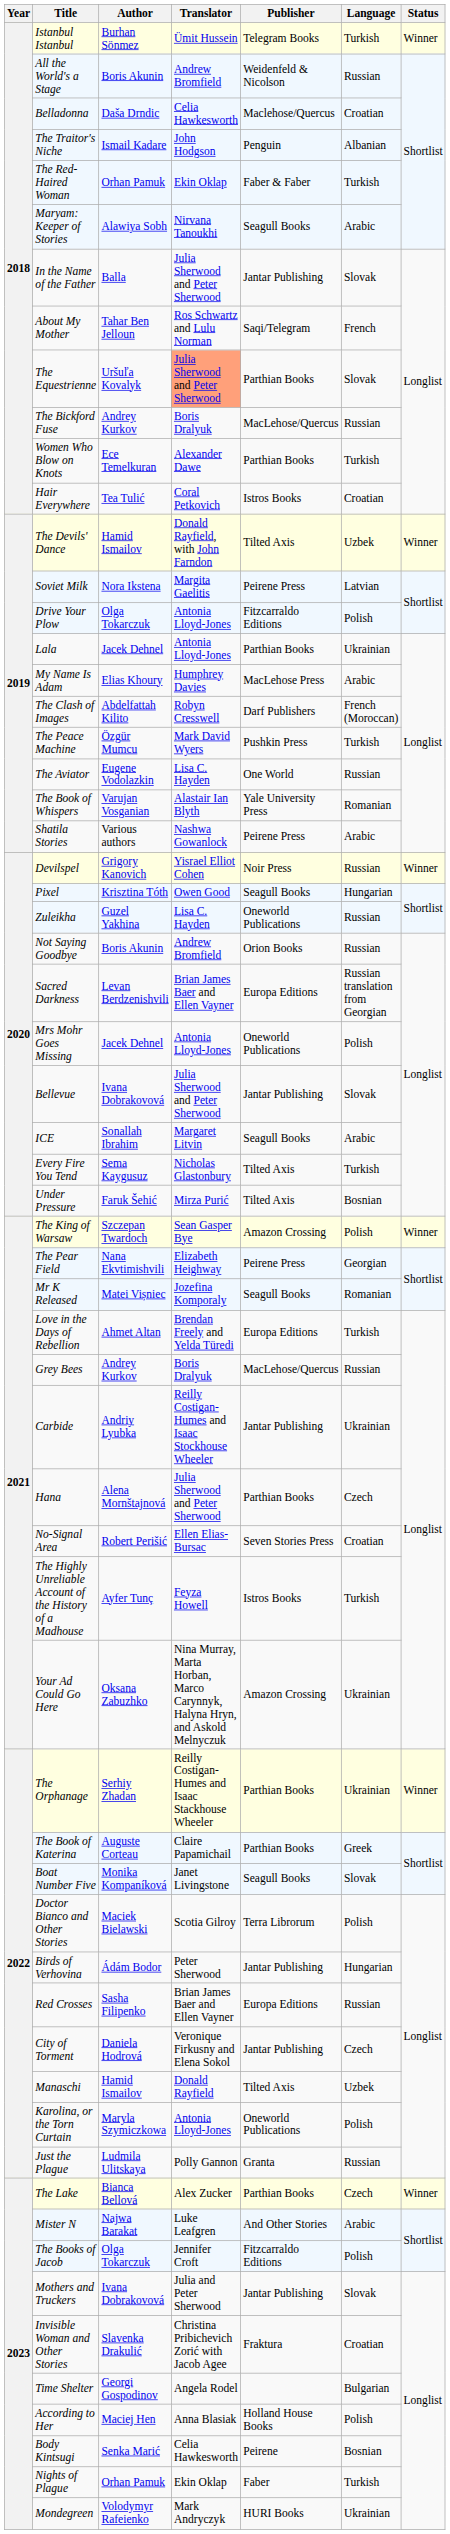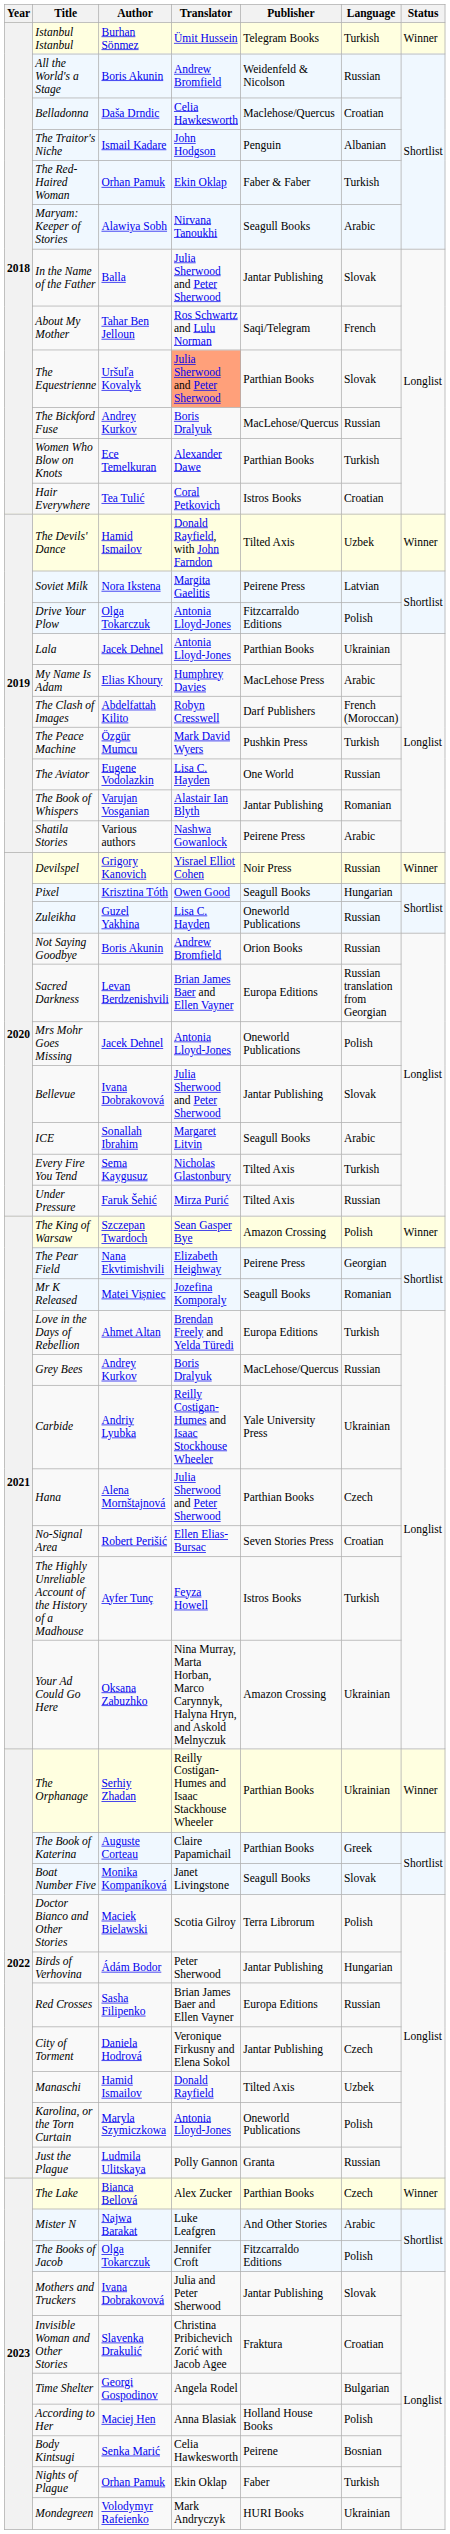 <table class="wikitable sortable">
 <tr>
 <th>Year</th>
 <th>Title</th>
 <th>Author</th>
 <th>Translator</th>
 <th>Publisher</th>
 <th>Language</th>
 <th>Status</th>
 </tr>
 <tr style="background:lightyellow">
 <th rowspan="12">2018</th>
 <td><em>Istanbul Istanbul</em> </td>
 <td><a href='#'>Burhan Sönmez</a></td>
 <td><a href='#'>Ümit Hussein</a></td>
 <td>Telegram Books</td>
 <td>Turkish</td>
 <td>Winner</td>
 </tr>
 <tr style="background:aliceblue">
 <td><em>All the World's a Stage</em></td>
 <td><a href='#'>Boris Akunin</a></td>
 <td><a href='#'>Andrew Bromfield</a></td>
 <td>Weidenfeld & Nicolson</td>
 <td>Russian</td>
 <td rowspan="5">Shortlist</td>
 </tr>
 <tr style="background:aliceblue">
 <td><em>Belladonna</em></td>
 <td><a href='#'>Daša Drndic</a></td>
 <td><a href='#'>Celia Hawkesworth</a></td>
 <td>Maclehose/Quercus</td>
 <td>Croatian</td>
 </tr>
 <tr style="background:aliceblue">
 <td><em>The Traitor's Niche</em></td>
 <td><a href='#'>Ismail Kadare</a></td>
 <td><a href='#'>John Hodgson</a></td>
 <td>Penguin</td>
 <td>Albanian</td>
 </tr>
 <tr style="background:aliceblue">
 <td><em>The Red-Haired Woman</em></td>
 <td><a href='#'>Orhan Pamuk</a></td>
 <td><a href='#'>Ekin Oklap</a></td>
 <td>Faber & Faber</td>
 <td>Turkish</td>
 </tr>
 <tr style="background:aliceblue">
 <td><em>Maryam: Keeper of Stories</em></td>
 <td><a href='#'>Alawiya Sobh</a></td>
 <td><a href='#'>Nirvana Tanoukhi</a></td>
 <td>Seagull Books</td>
 <td>Arabic</td>
 </tr>
 <tr>
 <td><em>In the Name of the Father</em></td>
 <td><a href='#'>Balla</a></td>
 <td><a href='#'>Julia Sherwood</a> and <a href='#'>Peter Sherwood</a></td>
 <td>Jantar Publishing</td>
 <td>Slovak</td>
 <td rowspan="6">Longlist</td>
 </tr>
 <tr>
 <td><em>About My Mother</em></td>
 <td><a href='#'>Tahar Ben Jelloun</a></td>
 <td><a href='#'>Ros Schwartz</a> and <a href='#'>Lulu Norman</a></td>
 <td>Saqi/Telegram</td>
 <td>French</td>
 </tr>
 <tr>
 <td><em>The Equestrienne</em></td>
 <td><a href='#'>Uršuľa Kovalyk</a></td>
 <td style="background: lightsalmon;"><a href='#'>Julia Sherwood</a> and <a href='#'>Peter Sherwood</a></td>
 <td>Parthian Books</td>
 <td>Slovak</td>
 </tr>
 <tr>
 <td><em>The Bickford Fuse</em></td>
 <td><a href='#'>Andrey Kurkov</a></td>
 <td><a href='#'>Boris Dralyuk</a></td>
 <td>MacLehose/Quercus</td>
 <td>Russian</td>
 </tr>
 <tr>
 <td><em>Women Who Blow on Knots</em></td>
 <td><a href='#'>Ece Temelkuran</a></td>
 <td><a href='#'>Alexander Dawe</a></td>
 <td>Parthian Books</td>
 <td>Turkish</td>
 </tr>
 <tr>
 <td><em>Hair Everywhere</em></td>
 <td><a href='#'>Tea Tulić</a></td>
 <td><a href='#'>Coral Petkovich</a></td>
 <td>Istros Books</td>
 <td>Croatian</td>
 </tr>
 <tr style="background:lightyellow">
 <th rowspan="10">2019</th>
 <td><em>The Devils' Dance</em> </td>
 <td><a href='#'>Hamid Ismailov</a></td>
 <td><a href='#'>Donald Rayfield</a>, with <a href='#'>John Farndon</a></td>
 <td>Tilted Axis</td>
 <td>Uzbek</td>
 <td>Winner</td>
 </tr>
 <tr style="background:aliceblue">
 <td><em>Soviet Milk</em></td>
 <td><a href='#'>Nora Ikstena</a></td>
 <td><a href='#'>Margita Gaelitis</a></td>
 <td>Peirene Press</td>
 <td>Latvian</td>
 <td rowspan="2">Shortlist</td>
 </tr>
 <tr style="background:aliceblue">
 <td><em>Drive Your Plow</em></td>
 <td><a href='#'>Olga Tokarczuk</a></td>
 <td><a href='#'>Antonia Lloyd-Jones</a></td>
 <td>Fitzcarraldo Editions</td>
 <td>Polish</td>
 </tr>
 <tr>
 <td><em>Lala</em></td>
 <td><a href='#'>Jacek Dehnel</a></td>
 <td><a href='#'>Antonia Lloyd-Jones</a></td>
 <td>Parthian Books</td>
 <td>Ukrainian</td>
 <td rowspan="7">Longlist</td>
 </tr>
 <tr>
 <td><em>My Name Is Adam</em></td>
 <td><a href='#'>Elias Khoury</a></td>
 <td><a href='#'>Humphrey Davies</a></td>
 <td>MacLehose Press</td>
 <td>Arabic</td>
 </tr>
 <tr>
 <td><em>The Clash of Images</em></td>
 <td><a href='#'>Abdelfattah Kilito</a></td>
 <td><a href='#'>Robyn Cresswell</a></td>
 <td>Darf Publishers</td>
 <td>French (Moroccan)</td>
 </tr>
 <tr>
 <td><em>The Peace Machine</em></td>
 <td><a href='#'>Özgür Mumcu</a></td>
 <td><a href='#'>Mark David Wyers</a></td>
 <td>Pushkin Press</td>
 <td>Turkish</td>
 </tr>
 <tr>
 <td><em>The Aviator</em></td>
 <td><a href='#'>Eugene Vodolazkin</a></td>
 <td><a href='#'>Lisa C. Hayden</a></td>
 <td>One World</td>
 <td>Russian</td>
 </tr>
 <tr>
 <td><em>The Book of Whispers</em></td>
 <td><a href='#'>Varujan Vosganian</a></td>
 <td><a href='#'>Alastair Ian Blyth</a></td>
-<td>Yale University Press</td>
+<td>Jantar Publishing</td>
 <td>Romanian</td>
 </tr>
 <tr>
 <td><em>Shatila Stories</em></td>
 <td>Various authors</td>
 <td><a href='#'>Nashwa Gowanlock</a></td>
 <td>Peirene Press</td>
 <td>Arabic</td>
 </tr>
 <tr style="background:lightyellow">
 <th rowspan="10">2020</th>
 <td><em>Devilspel</em> </td>
 <td><a href='#'>Grigory Kanovich</a></td>
 <td><a href='#'>Yisrael Elliot Cohen</a></td>
 <td>Noir Press</td>
 <td>Russian</td>
 <td>Winner</td>
 </tr>
 <tr style="background:aliceblue">
 <td><em>Pixel</em></td>
 <td><a href='#'>Krisztina Tóth</a></td>
 <td><a href='#'>Owen Good</a></td>
 <td>Seagull Books</td>
 <td>Hungarian</td>
 <td rowspan="2">Shortlist</td>
 </tr>
 <tr style="background:aliceblue">
 <td><em>Zuleikha</em></td>
 <td><a href='#'>Guzel Yakhina</a></td>
 <td><a href='#'>Lisa C. Hayden</a></td>
 <td>Oneworld Publications</td>
 <td>Russian</td>
 </tr>
 <tr>
 <td><em>Not Saying Goodbye</em></td>
 <td><a href='#'>Boris Akunin</a></td>
 <td><a href='#'>Andrew Bromfield</a></td>
 <td>Orion Books</td>
 <td>Russian</td>
 <td rowspan="7">Longlist</td>
 </tr>
 <tr>
 <td><em>Sacred Darkness</em></td>
 <td><a href='#'>Levan Berdzenishvili</a></td>
 <td><a href='#'>Brian James Baer</a> and <a href='#'>Ellen Vayner</a></td>
 <td>Europa Editions</td>
 <td>Russian translation from Georgian</td>
 </tr>
 <tr>
 <td><em>Mrs Mohr Goes Missing</em></td>
 <td><a href='#'>Jacek Dehnel</a></td>
 <td><a href='#'>Antonia Lloyd-Jones</a></td>
 <td>Oneworld Publications</td>
 <td>Polish</td>
 </tr>
 <tr>
 <td><em>Bellevue</em></td>
 <td><a href='#'>Ivana Dobrakovová</a></td>
 <td><a href='#'>Julia Sherwood</a> and <a href='#'>Peter Sherwood</a></td>
 <td>Jantar Publishing</td>
 <td>Slovak</td>
 </tr>
 <tr>
 <td><em>ICE</em></td>
 <td><a href='#'>Sonallah Ibrahim</a></td>
 <td><a href='#'>Margaret Litvin</a></td>
 <td>Seagull Books</td>
 <td>Arabic</td>
 </tr>
 <tr>
 <td><em>Every Fire You Tend</em></td>
 <td><a href='#'>Sema Kaygusuz</a></td>
 <td><a href='#'>Nicholas Glastonbury</a></td>
 <td>Tilted Axis</td>
 <td>Turkish</td>
 </tr>
 <tr>
 <td><em>Under Pressure</em></td>
 <td><a href='#'>Faruk Šehić</a></td>
 <td><a href='#'>Mirza Purić</a></td>
 <td>Tilted Axis</td>
-<td>Bosnian</td>
+<td>Russian</td>
 </tr>
 <tr style="background:lightyellow">
 <th rowspan="10">2021</th>
 <td><em>The King of Warsaw</em> </td>
 <td><a href='#'>Szczepan Twardoch</a></td>
 <td><a href='#'>Sean Gasper Bye</a></td>
 <td>Amazon Crossing</td>
 <td>Polish</td>
 <td>Winner</td>
 </tr>
 <tr style="background:aliceblue">
 <td><em>The Pear Field</em></td>
 <td><a href='#'>Nana Ekvtimishvili</a></td>
 <td><a href='#'>Elizabeth Heighway</a></td>
 <td>Peirene Press</td>
 <td>Georgian</td>
 <td rowspan="2">Shortlist</td>
 </tr>
 <tr style="background:aliceblue">
 <td><em>Mr K Released</em></td>
 <td><a href='#'>Matei Vișniec</a></td>
 <td><a href='#'>Jozefina Komporaly</a></td>
 <td>Seagull Books</td>
 <td>Romanian</td>
 </tr>
 <tr>
 <td><em>Love in the Days of Rebellion</em></td>
 <td><a href='#'>Ahmet Altan</a></td>
 <td><a href='#'>Brendan Freely</a> and <a href='#'>Yelda Türedi</a></td>
 <td>Europa Editions</td>
 <td>Turkish</td>
 <td rowspan="7">Longlist</td>
 </tr>
 <tr>
 <td><em>Grey Bees</em></td>
 <td><a href='#'>Andrey Kurkov</a></td>
 <td><a href='#'>Boris Dralyuk</a></td>
 <td>MacLehose/Quercus</td>
 <td>Russian</td>
 </tr>
 <tr>
 <td><em>Carbide</em></td>
 <td><a href='#'>Andriy Lyubka</a></td>
 <td><a href='#'>Reilly Costigan-Humes</a> and <a href='#'>Isaac Stockhouse Wheeler</a></td>
-<td>Jantar Publishing</td>
+<td>Yale University Press</td>
 <td>Ukrainian</td>
 </tr>
 <tr>
 <td><em>Hana</em></td>
 <td><a href='#'>Alena Mornštajnová</a></td>
 <td><a href='#'>Julia Sherwood</a> and <a href='#'>Peter Sherwood</a></td>
 <td>Parthian Books</td>
 <td>Czech</td>
 </tr>
 <tr>
 <td><em>No-Signal Area</em></td>
 <td><a href='#'>Robert Perišić</a></td>
 <td><a href='#'>Ellen Elias-Bursac</a></td>
 <td>Seven Stories Press</td>
 <td>Croatian</td>
 </tr>
 <tr>
 <td><em>The Highly Unreliable Account of the History of a Madhouse</em></td>
 <td><a href='#'>Ayfer Tunç</a></td>
 <td><a href='#'>Feyza Howell</a></td>
 <td>Istros Books</td>
 <td>Turkish</td>
 </tr>
 <tr>
 <td><em>Your Ad Could Go Here</em></td>
 <td><a href='#'>Oksana Zabuzhko</a></td>
 <td>Nina Murray, Marta Horban, Marco Carynnyk, Halyna Hryn, and Askold Melnyczuk</td>
 <td>Amazon Crossing</td>
 <td>Ukrainian</td>
 </tr>
 <tr style="background:lightyellow">
 <th rowspan="10">2022</th>
 <td><em>The Orphanage</em> </td>
 <td><a href='#'>Serhiy Zhadan</a></td>
 <td>Reilly Costigan-Humes and Isaac Stackhouse Wheeler</td>
 <td>Parthian Books</td>
 <td>Ukrainian</td>
 <td>Winner</td>
 </tr>
 <tr style="background:aliceblue">
 <td><em>The Book of Katerina</em></td>
 <td><a href='#'>Auguste Corteau</a></td>
 <td>Claire Papamichail</td>
 <td>Parthian Books</td>
 <td>Greek</td>
 <td rowspan="2">Shortlist</td>
 </tr>
 <tr style="background:aliceblue">
 <td><em>Boat Number Five</em></td>
 <td><a href='#'>Monika Kompaníková</a></td>
 <td>Janet Livingstone</td>
 <td>Seagull Books</td>
 <td>Slovak</td>
 </tr>
 <tr>
 <td><em>Doctor Bianco and Other Stories</em></td>
 <td><a href='#'>Maciek Bielawski</a></td>
 <td>Scotia Gilroy</td>
 <td>Terra Librorum</td>
 <td>Polish</td>
 <td rowspan="7">Longlist</td>
 </tr>
 <tr>
 <td><em>Birds of Verhovina</em></td>
 <td><a href='#'>Ádám Bodor</a></td>
 <td>Peter Sherwood</td>
 <td>Jantar Publishing</td>
 <td>Hungarian</td>
 </tr>
 <tr>
 <td><em>Red Crosses</em></td>
 <td><a href='#'>Sasha Filipenko</a></td>
 <td>Brian James Baer and Ellen Vayner</td>
 <td>Europa Editions</td>
 <td>Russian</td>
 </tr>
 <tr>
 <td><em>City of Torment</em></td>
 <td><a href='#'>Daniela Hodrová</a></td>
 <td>Veronique Firkusny and Elena Sokol</td>
 <td>Jantar Publishing</td>
 <td>Czech</td>
 </tr>
 <tr>
 <td><em>Manaschi</em></td>
 <td><a href='#'>Hamid Ismailov</a></td>
 <td><a href='#'>Donald Rayfield</a></td>
 <td>Tilted Axis</td>
 <td>Uzbek</td>
 </tr>
 <tr>
 <td><em>Karolina, or the Torn Curtain</em></td>
 <td><a href='#'>Maryla Szymiczkowa</a></td>
 <td><a href='#'>Antonia Lloyd-Jones</a></td>
 <td>Oneworld Publications</td>
 <td>Polish</td>
 </tr>
 <tr>
 <td><em>Just the Plague</em></td>
 <td><a href='#'>Ludmila Ulitskaya</a></td>
 <td>Polly Gannon</td>
 <td>Granta</td>
 <td>Russian</td>
 </tr>
 <tr style="background:lightyellow">
 <th rowspan="10">2023</th>
 <td><em>The Lake</em> </td>
 <td><a href='#'>Bianca Bellová</a></td>
 <td>Alex Zucker</td>
 <td>Parthian Books</td>
 <td>Czech</td>
 <td>Winner</td>
 </tr>
 <tr style="background:aliceblue">
 <td><em>Mister N</em></td>
 <td><a href='#'>Najwa Barakat</a></td>
 <td>Luke Leafgren</td>
 <td>And Other Stories</td>
 <td>Arabic</td>
 <td rowspan="2">Shortlist</td>
 </tr>
 <tr style="background:aliceblue">
 <td><em>The Books of Jacob</em></td>
 <td><a href='#'>Olga Tokarczuk</a></td>
 <td>Jennifer Croft</td>
 <td>Fitzcarraldo Editions</td>
 <td>Polish</td>
 </tr>
 <tr>
 <td><em>Mothers and Truckers</em></td>
 <td><a href='#'>Ivana Dobrakovová</a></td>
 <td>Julia and Peter Sherwood</td>
 <td>Jantar Publishing</td>
 <td>Slovak</td>
 <td rowspan="7">Longlist</td>
 </tr>
 <tr>
 <td><em>Invisible Woman and Other Stories</em></td>
 <td><a href='#'>Slavenka Drakulić</a></td>
 <td>Christina Pribichevich Zorić with Jacob Agee</td>
 <td>Fraktura</td>
 <td>Croatian</td>
 </tr>
 <tr>
 <td><em>Time Shelter</em></td>
 <td><a href='#'>Georgi Gospodinov</a></td>
 <td>Angela Rodel</td>
 <td></td>
 <td>Bulgarian</td>
 </tr>
 <tr>
 <td><em>According to Her</em></td>
 <td><a href='#'>Maciej Hen</a></td>
 <td>Anna Blasiak</td>
 <td>Holland House Books</td>
 <td>Polish</td>
 </tr>
 <tr>
 <td><em>Body Kintsugi</em></td>
 <td><a href='#'>Senka Marić</a></td>
 <td>Celia Hawkesworth</td>
 <td>Peirene</td>
 <td>Bosnian</td>
 </tr>
 <tr>
 <td><em>Nights of Plague</em></td>
 <td><a href='#'>Orhan Pamuk</a></td>
 <td>Ekin Oklap</td>
 <td>Faber</td>
 <td>Turkish</td>
 </tr>
 <tr>
 <td><em>Mondegreen</em></td>
 <td><a href='#'>Volodymyr Rafeienko</a></td>
 <td>Mark Andryczyk</td>
 <td>HURI Books</td>
 <td>Ukrainian</td>
 </tr>
 </table>
